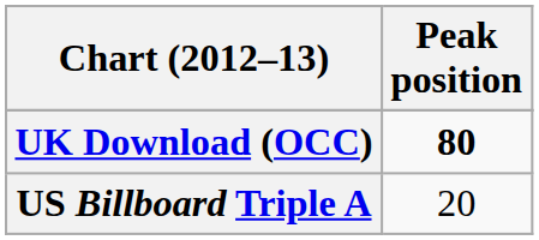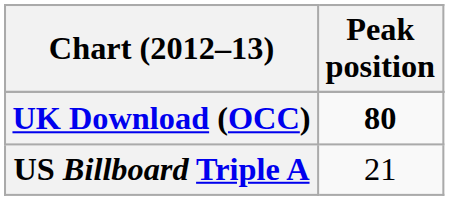 <table class="wikitable plainrowheaders sortable">
 <tr>
 <th>Chart (2012–13)</th>
 <th>Peak<br>position</th>
 </tr>
 <tr>
 </tr>
 <tr>
 </tr>
 <tr>
 </tr>
 <tr>
 </tr>
 <tr>
 </tr>
 <tr>
 </tr>
 <tr>
 <th scope="row"><a href='#'>UK Download</a> (<a href='#'>OCC</a>)</th>
 <td align="center"><strong>80</strong></td>
 </tr>
 <tr>
 <th scope="row">US <em>Billboard</em> <a href='#'>Triple A</a></th>
-<td style="text-align:center;">20</td>
+<td style="text-align:center;">21</td>
 </tr>
 </table>
